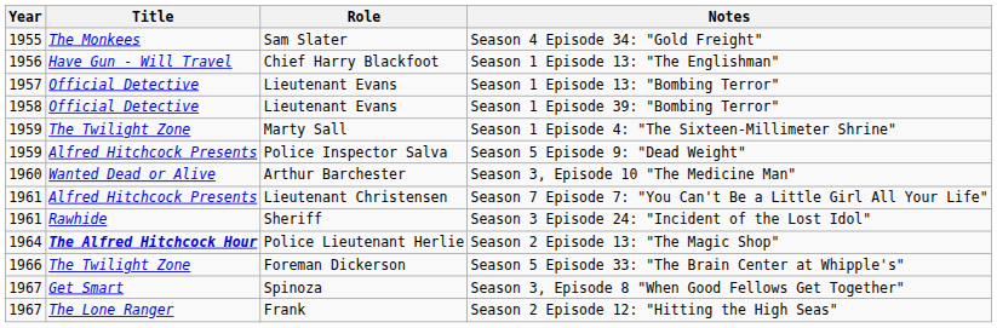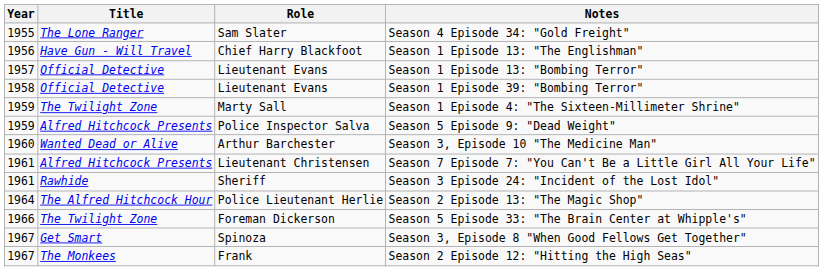 <table class="wikitable plainrowheaders sortable">
 <tr>
 <th scope="col">Year</th>
 <th scope="col">Title</th>
 <th scope="col">Role</th>
 <th scope="col" class="unsortable">Notes</th>
 </tr>
 <tr>
 <td>1955</td>
-<td><em><a href='#'>The Monkees</a></em></td>
+<td><em><a href='#'>The Lone Ranger</a></em></td>
 <td>Sam Slater</td>
 <td>Season 4 Episode 34: "Gold Freight"</td>
 </tr>
 <tr>
 <td>1956</td>
 <td><em><a href='#'>Have Gun - Will Travel</a></em></td>
 <td>Chief Harry Blackfoot</td>
 <td>Season 1 Episode 13: "The Englishman"</td>
 </tr>
 <tr>
 <td>1957</td>
 <td><em><a href='#'>Official Detective</a></em></td>
 <td>Lieutenant Evans</td>
 <td>Season 1 Episode 13: "Bombing Terror"</td>
 </tr>
 <tr>
 <td>1958</td>
 <td><em><a href='#'>Official Detective</a></em></td>
 <td>Lieutenant Evans</td>
 <td>Season 1 Episode 39: "Bombing Terror"</td>
 </tr>
 <tr>
 <td>1959</td>
 <td><em><a href='#'>The Twilight Zone</a></em></td>
 <td>Marty Sall</td>
 <td>Season 1 Episode 4: "The Sixteen-Millimeter Shrine"</td>
 </tr>
 <tr>
 <td>1959</td>
 <td><em><a href='#'>Alfred Hitchcock Presents</a></em></td>
 <td>Police Inspector Salva</td>
 <td>Season 5 Episode 9: "Dead Weight"</td>
 </tr>
 <tr>
 <td>1960</td>
 <td><em><a href='#'>Wanted Dead or Alive</a></em></td>
 <td>Arthur Barchester</td>
 <td>Season 3, Episode 10 "The Medicine Man"</td>
 </tr>
 <tr>
 <td>1961</td>
 <td><em><a href='#'>Alfred Hitchcock Presents</a></em></td>
 <td>Lieutenant Christensen</td>
 <td>Season 7 Episode 7: "You Can't Be a Little Girl All Your Life"</td>
 </tr>
 <tr>
 <td>1961</td>
 <td><em><a href='#'>Rawhide</a></em></td>
 <td>Sheriff</td>
 <td>Season 3 Episode 24: "Incident of the Lost Idol"</td>
 </tr>
 <tr>
 <td>1964</td>
-<td><strong><em><a href='#'>The Alfred Hitchcock Hour</a></em></strong></td>
+<td><em><a href='#'>The Alfred Hitchcock Hour</a></em></td>
 <td>Police Lieutenant Herlie</td>
 <td>Season 2 Episode 13: "The Magic Shop"</td>
 </tr>
 <tr>
 <td>1966</td>
 <td><em><a href='#'>The Twilight Zone</a></em></td>
 <td>Foreman Dickerson</td>
 <td>Season 5 Episode 33: "The Brain Center at Whipple's"</td>
 </tr>
 <tr>
 <td>1967</td>
 <td><em><a href='#'>Get Smart</a></em></td>
 <td>Spinoza</td>
 <td>Season 3, Episode 8 "When Good Fellows Get Together"</td>
 </tr>
 <tr>
 <td>1967</td>
-<td><em><a href='#'>The Lone Ranger</a></em></td>
+<td><em><a href='#'>The Monkees</a></em></td>
 <td>Frank</td>
 <td>Season 2 Episode 12: "Hitting the High Seas"</td>
 </tr>
 </table>
